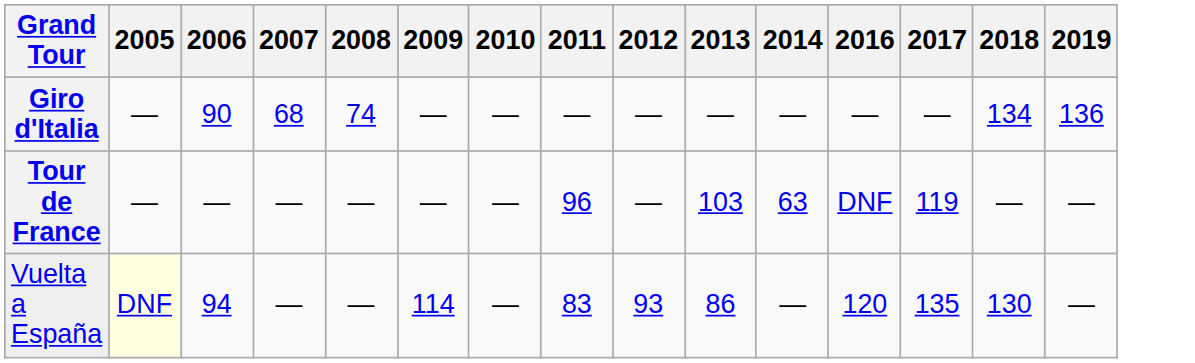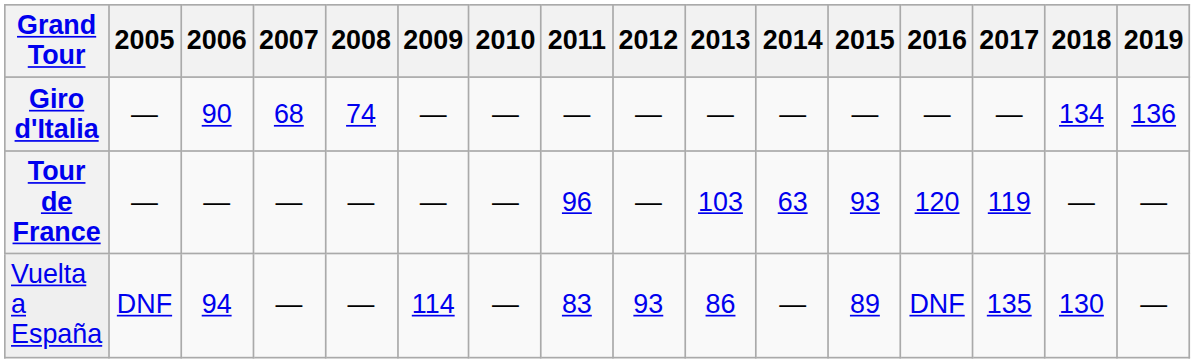 <table class="wikitable plainrowheaders">
 <tr>
 <th scope="col"><a href='#'>Grand Tour</a></th>
 <th scope="col">2005</th>
 <th scope="col">2006</th>
 <th scope="col">2007</th>
 <th scope="col">2008</th>
 <th scope="col">2009</th>
 <th scope="col">2010</th>
 <th scope="col">2011</th>
 <th scope="col">2012</th>
 <th scope="col">2013</th>
 <th scope="col">2014</th>
+<th scope="col">2015</th>
 <th scope="col">2016</th>
 <th scope="col">2017</th>
 <th scope="col">2018</th>
 <th scope="col">2019</th>
 </tr>
 <tr style="text-align:center;">
 <th scope="row"> <a href='#'>Giro d'Italia</a></th>
 <td>—</td>
 <td><a href='#'>90</a></td>
 <td><a href='#'>68</a></td>
 <td><a href='#'>74</a></td>
+<td>—</td>
 <td>—</td>
 <td>—</td>
 <td>—</td>
 <td>—</td>
 <td>—</td>
 <td>—</td>
 <td>—</td>
 <td>—</td>
 <td><a href='#'>134</a></td>
 <td><a href='#'>136</a></td>
 </tr>
 <tr style="text-align:center;">
 <th scope="row"> <a href='#'>Tour de France</a></th>
 <td>—</td>
 <td>—</td>
 <td>—</td>
 <td>—</td>
 <td>—</td>
 <td>—</td>
 <td><a href='#'>96</a></td>
 <td>—</td>
 <td><a href='#'>103</a></td>
 <td><a href='#'>63</a></td>
-<td><a href='#'>DNF</a></td>
+<td><a href='#'>93</a></td>
+<td><a href='#'>120</a></td>
 <td><a href='#'>119</a></td>
 <td>—</td>
 <td>—</td>
 </tr>
 <tr style="text-align:center;">
 <td style="text-align:left; background:#efefef;"> <a href='#'>Vuelta a España</a></td>
-<td style="background: lightyellow;"><a href='#'>DNF</a></td>
+<td><a href='#'>DNF</a></td>
 <td><a href='#'>94</a></td>
 <td>—</td>
 <td>—</td>
 <td><a href='#'>114</a></td>
 <td>—</td>
 <td><a href='#'>83</a></td>
 <td><a href='#'>93</a></td>
 <td><a href='#'>86</a></td>
 <td>—</td>
-<td><a href='#'>120</a></td>
+<td><a href='#'>89</a></td>
+<td><a href='#'>DNF</a></td>
 <td><a href='#'>135</a></td>
 <td><a href='#'>130</a></td>
 <td>—</td>
 </tr>
 </table>
